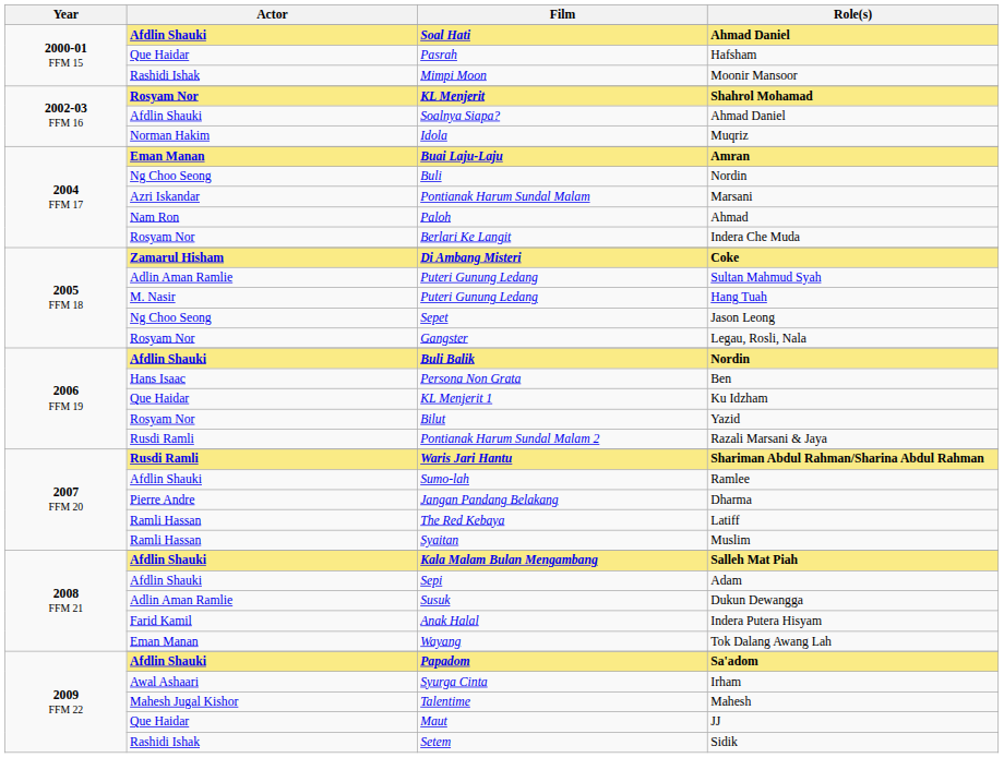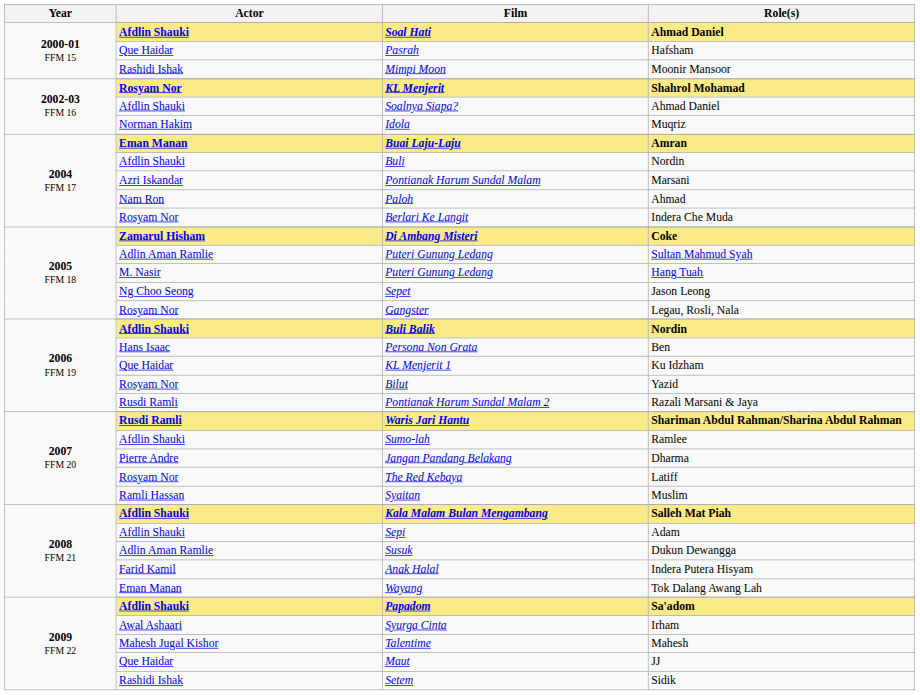 <table class="wikitable">
 <tr style="background:#bebebe;">
 <th style="width:8%;">Year</th>
 <th style="width:19%;">Actor</th>
 <th style="width:19%;">Film</th>
 <th style="width:19%;">Role(s)</th>
 </tr>
 <tr>
 <td rowspan=4 style="text-align:center"><strong>2000-01</strong><br><small>FFM 15</small></td>
 </tr>
 <tr style="background:#FAEB86">
 <td><strong><a href='#'>Afdlin Shauki</a></strong></td>
 <td><strong><em><a href='#'>Soal Hati</a></em></strong></td>
 <td><strong>Ahmad Daniel</strong></td>
 </tr>
 <tr>
 <td><a href='#'>Que Haidar</a></td>
 <td><em><a href='#'>Pasrah</a></em></td>
 <td>Hafsham</td>
 </tr>
 <tr>
 <td><a href='#'>Rashidi Ishak</a></td>
 <td><em><a href='#'>Mimpi Moon</a></em></td>
 <td>Moonir Mansoor</td>
 </tr>
 <tr>
 <td rowspan=4 style="text-align:center"><strong>2002-03</strong><br><small>FFM 16</small></td>
 </tr>
 <tr style="background:#FAEB86">
 <td><strong><a href='#'>Rosyam Nor</a></strong></td>
 <td><strong><em><a href='#'>KL Menjerit</a></em></strong></td>
 <td><strong>Shahrol Mohamad</strong></td>
 </tr>
 <tr>
 <td><a href='#'>Afdlin Shauki</a></td>
 <td><em><a href='#'>Soalnya Siapa?</a></em></td>
 <td>Ahmad Daniel</td>
 </tr>
 <tr>
 <td><a href='#'>Norman Hakim</a></td>
 <td><em><a href='#'>Idola</a></em></td>
 <td>Muqriz</td>
 </tr>
 <tr>
 <td rowspan=6 style="text-align:center"><strong>2004</strong><br><small>FFM 17</small></td>
 </tr>
 <tr style="background:#FAEB86">
 <td><strong><a href='#'>Eman Manan</a></strong></td>
 <td><strong><em><a href='#'>Buai Laju-Laju</a></em></strong></td>
 <td><strong>Amran</strong></td>
 </tr>
 <tr>
-<td><a href='#'>Ng Choo Seong</a></td>
+<td><a href='#'>Afdlin Shauki</a></td>
 <td><em><a href='#'>Buli</a></em></td>
 <td>Nordin</td>
 </tr>
 <tr>
 <td><a href='#'>Azri Iskandar</a></td>
 <td><em><a href='#'>Pontianak Harum Sundal Malam</a></em></td>
 <td>Marsani</td>
 </tr>
 <tr>
 <td><a href='#'>Nam Ron</a></td>
 <td><em><a href='#'>Paloh</a></em></td>
 <td>Ahmad</td>
 </tr>
 <tr>
 <td><a href='#'>Rosyam Nor</a></td>
 <td><em><a href='#'>Berlari Ke Langit</a></em></td>
 <td>Indera Che Muda</td>
 </tr>
 <tr>
 <td rowspan=6 style="text-align:center"><strong>2005</strong><br><small>FFM 18</small></td>
 </tr>
 <tr style="background:#FAEB86">
 <td><strong><a href='#'>Zamarul Hisham</a></strong></td>
 <td><strong><em><a href='#'>Di Ambang Misteri</a></em></strong></td>
 <td><strong>Coke</strong></td>
 </tr>
 <tr>
 <td><a href='#'>Adlin Aman Ramlie</a></td>
 <td><em><a href='#'>Puteri Gunung Ledang</a></em></td>
 <td><a href='#'>Sultan Mahmud Syah</a></td>
 </tr>
 <tr>
 <td><a href='#'>M. Nasir</a></td>
 <td><em><a href='#'>Puteri Gunung Ledang</a></em></td>
 <td><a href='#'>Hang Tuah</a></td>
 </tr>
 <tr>
 <td><a href='#'>Ng Choo Seong</a></td>
 <td><em><a href='#'>Sepet</a></em></td>
 <td>Jason Leong</td>
 </tr>
 <tr>
 <td><a href='#'>Rosyam Nor</a></td>
 <td><em><a href='#'>Gangster</a></em></td>
 <td>Legau, Rosli, Nala</td>
 </tr>
 <tr>
 <td rowspan=6 style="text-align:center"><strong>2006</strong><br><small>FFM 19</small></td>
 </tr>
 <tr style="background:#FAEB86">
 <td><strong><a href='#'>Afdlin Shauki</a></strong></td>
 <td><strong><em><a href='#'>Buli Balik</a></em></strong></td>
 <td><strong>Nordin</strong></td>
 </tr>
 <tr>
 <td><a href='#'>Hans Isaac</a></td>
 <td><em><a href='#'>Persona Non Grata</a></em></td>
 <td>Ben</td>
 </tr>
 <tr>
 <td><a href='#'>Que Haidar</a></td>
 <td><em><a href='#'>KL Menjerit 1</a></em></td>
 <td>Ku Idzham</td>
 </tr>
 <tr>
 <td><a href='#'>Rosyam Nor</a></td>
 <td><em><a href='#'>Bilut</a></em></td>
 <td>Yazid</td>
 </tr>
 <tr>
 <td><a href='#'>Rusdi Ramli</a></td>
 <td><em><a href='#'>Pontianak Harum Sundal Malam 2</a></em></td>
 <td>Razali Marsani & Jaya</td>
 </tr>
 <tr>
 <td rowspan=6 style="text-align:center"><strong>2007</strong><br><small>FFM 20</small></td>
 </tr>
 <tr style="background:#FAEB86">
 <td><strong><a href='#'>Rusdi Ramli</a></strong></td>
 <td><strong><em><a href='#'>Waris Jari Hantu</a></em></strong></td>
 <td><strong>Shariman Abdul Rahman/Sharina Abdul Rahman</strong></td>
 </tr>
 <tr>
 <td><a href='#'>Afdlin Shauki</a></td>
 <td><em><a href='#'>Sumo-lah</a></em></td>
 <td>Ramlee</td>
 </tr>
 <tr>
 <td><a href='#'>Pierre Andre</a></td>
 <td><em><a href='#'>Jangan Pandang Belakang</a></em></td>
 <td>Dharma</td>
 </tr>
 <tr>
-<td><a href='#'>Ramli Hassan</a></td>
+<td><a href='#'>Rosyam Nor</a></td>
 <td><em><a href='#'>The Red Kebaya</a></em></td>
 <td>Latiff</td>
 </tr>
 <tr>
 <td><a href='#'>Ramli Hassan</a></td>
 <td><em><a href='#'>Syaitan</a></em></td>
 <td>Muslim</td>
 </tr>
 <tr>
 <td rowspan=6 style="text-align:center"><strong>2008</strong><br><small>FFM 21</small></td>
 </tr>
 <tr style="background:#FAEB86">
 <td><strong><a href='#'>Afdlin Shauki</a></strong></td>
 <td><strong><em><a href='#'>Kala Malam Bulan Mengambang</a></em></strong></td>
 <td><strong>Salleh Mat Piah</strong></td>
 </tr>
 <tr>
 <td><a href='#'>Afdlin Shauki</a></td>
 <td><em><a href='#'>Sepi</a></em></td>
 <td>Adam</td>
 </tr>
 <tr>
 <td><a href='#'>Adlin Aman Ramlie</a></td>
 <td><em><a href='#'>Susuk</a></em></td>
 <td>Dukun Dewangga</td>
 </tr>
 <tr>
 <td><a href='#'>Farid Kamil</a></td>
 <td><em><a href='#'>Anak Halal</a></em></td>
 <td>Indera Putera Hisyam</td>
 </tr>
 <tr>
 <td><a href='#'>Eman Manan</a></td>
 <td><em><a href='#'>Wayang</a></em></td>
 <td>Tok Dalang Awang Lah</td>
 </tr>
 <tr>
 <td rowspan=6 style="text-align:center"><strong>2009</strong><br><small>FFM 22</small></td>
 </tr>
 <tr style="background:#FAEB86">
 <td><strong><a href='#'>Afdlin Shauki</a></strong></td>
 <td><strong><em><a href='#'>Papadom</a></em></strong></td>
 <td><strong>Sa'adom</strong></td>
 </tr>
 <tr>
 <td><a href='#'>Awal Ashaari</a></td>
 <td><em><a href='#'>Syurga Cinta</a></em></td>
 <td>Irham</td>
 </tr>
 <tr>
 <td><a href='#'>Mahesh Jugal Kishor</a></td>
 <td><em><a href='#'>Talentime</a></em></td>
 <td>Mahesh</td>
 </tr>
 <tr>
 <td><a href='#'>Que Haidar</a></td>
 <td><em><a href='#'>Maut</a></em></td>
 <td>JJ</td>
 </tr>
 <tr>
 <td><a href='#'>Rashidi Ishak</a></td>
 <td><em><a href='#'>Setem</a></em></td>
 <td>Sidik</td>
 </tr>
 </table>
